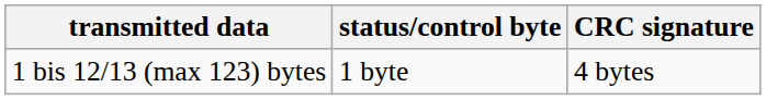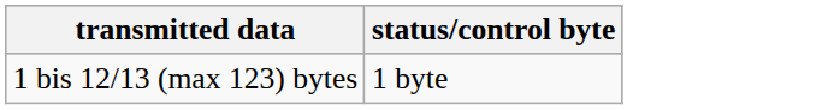 <table class="wikitable">
 <tr --->
 <th>transmitted data</th>
 <th>status/control byte</th>
-<th>CRC signature</th>
 </tr>
 <tr --->
 <td>1 bis 12/13 (max 123) bytes</td>
 <td>1 byte</td>
-<td>4 bytes</td>
 </tr>
 </table>
